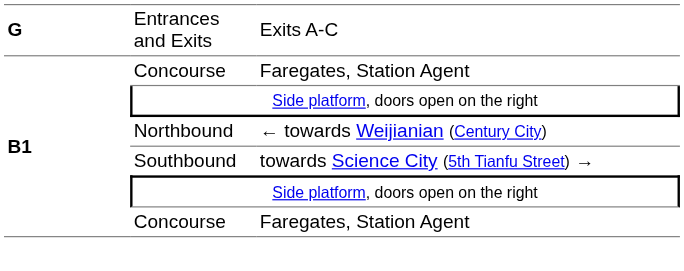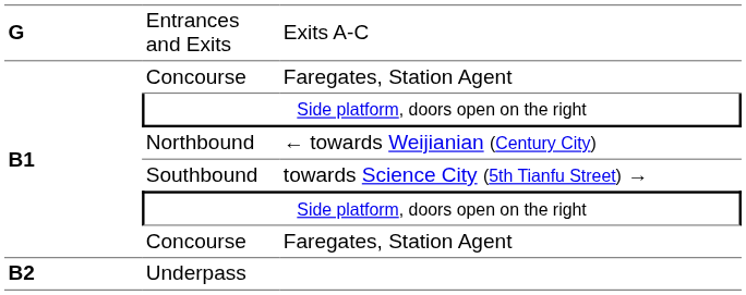 <table cellspacing=0 cellpadding=3>
 <tr>
 <td style="border-top:solid 1px gray;border-bottom:solid 1px gray;" width=100><strong>G</strong></td>
 <td style="border-top:solid 1px gray;border-bottom:solid 1px gray;" width=100>Entrances and Exits</td>
 <td style="border-top:solid 1px gray;border-bottom:solid 1px gray;" width=350>Exits A-C</td>
 </tr>
 <tr>
 <td style="border-bottom:solid 1px gray;" rowspan=6><strong>B1</strong></td>
 <td style="border-bottom:solid 1px gray;">Concourse</td>
 <td style="border-bottom:solid 1px gray;">Faregates, Station Agent</td>
 </tr>
 <tr>
 <td style="border-right:solid 2px black;border-left:solid 2px black;border-bottom:solid 2px black;text-align:center;" colspan=2><small><a href='#'>Side platform</a>, doors open on the right</small></td>
 </tr>
 <tr>
 <td style="border-bottom:solid 1px gray;">Northbound</td>
 <td style="border-bottom:solid 1px gray;">←  towards <a href='#'>Weijianian</a> <small>(<a href='#'>Century City</a>)</small></td>
 </tr>
 <tr>
 <td>Southbound</td>
 <td>  towards <a href='#'>Science City</a> <small>(<a href='#'>5th Tianfu Street</a>)</small> →</td>
 </tr>
 <tr>
 <td style="border-right:solid 2px black;border-left:solid 2px black;border-top:solid 2px black;border-bottom:solid 1px gray;text-align:center;" colspan=2><small><a href='#'>Side platform</a>, doors open on the right</small></td>
 </tr>
 <tr>
 <td style="border-bottom:solid 1px gray;">Concourse</td>
 <td style="border-bottom:solid 1px gray;">Faregates, Station Agent</td>
 </tr>
+<tr>
+<td style="border-bottom:solid 1px gray;"><strong>B2</strong></td>
+<td style="border-bottom:solid 1px gray;">Underpass</td>
+<td style="border-bottom:solid 1px gray;"></td>
+</tr>
 </table>
